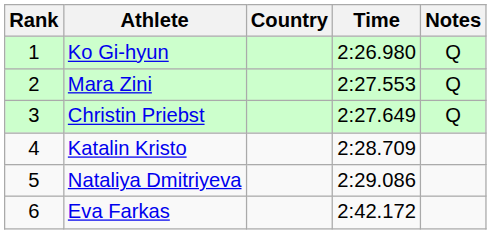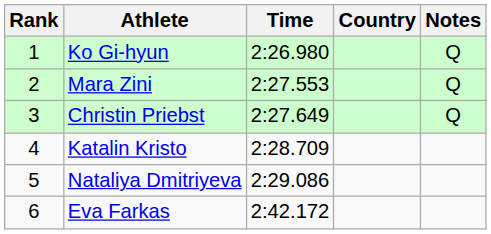 <table class="wikitable sortable" style="text-align:center">
 <tr>
 <th>Rank</th>
 <th>Athlete</th>
+<th>Time</th>
 <th>Country</th>
-<th>Time</th>
 <th>Notes</th>
 </tr>
 <tr bgcolor=ccffcc>
 <td>1</td>
 <td align=left><a href='#'>Ko Gi-hyun</a></td>
+<td>2:26.980</td>
 <td align=left></td>
-<td>2:26.980</td>
 <td>Q</td>
 </tr>
 <tr bgcolor=ccffcc>
 <td>2</td>
 <td align=left><a href='#'>Mara Zini</a></td>
+<td>2:27.553</td>
 <td align=left></td>
-<td>2:27.553</td>
 <td>Q</td>
 </tr>
 <tr bgcolor=ccffcc>
 <td>3</td>
 <td align=left><a href='#'>Christin Priebst</a></td>
+<td>2:27.649</td>
 <td align=left></td>
-<td>2:27.649</td>
 <td>Q</td>
 </tr>
 <tr>
 <td>4</td>
 <td align=left><a href='#'>Katalin Kristo</a></td>
+<td>2:28.709</td>
 <td align=left></td>
-<td>2:28.709</td>
 <td></td>
 </tr>
 <tr>
 <td>5</td>
 <td align=left><a href='#'>Nataliya Dmitriyeva</a></td>
+<td>2:29.086</td>
 <td align=left></td>
-<td>2:29.086</td>
 <td></td>
 </tr>
 <tr>
 <td>6</td>
 <td align=left><a href='#'>Eva Farkas</a></td>
+<td>2:42.172</td>
 <td align=left></td>
-<td>2:42.172</td>
 <td></td>
 </tr>
 </table>
